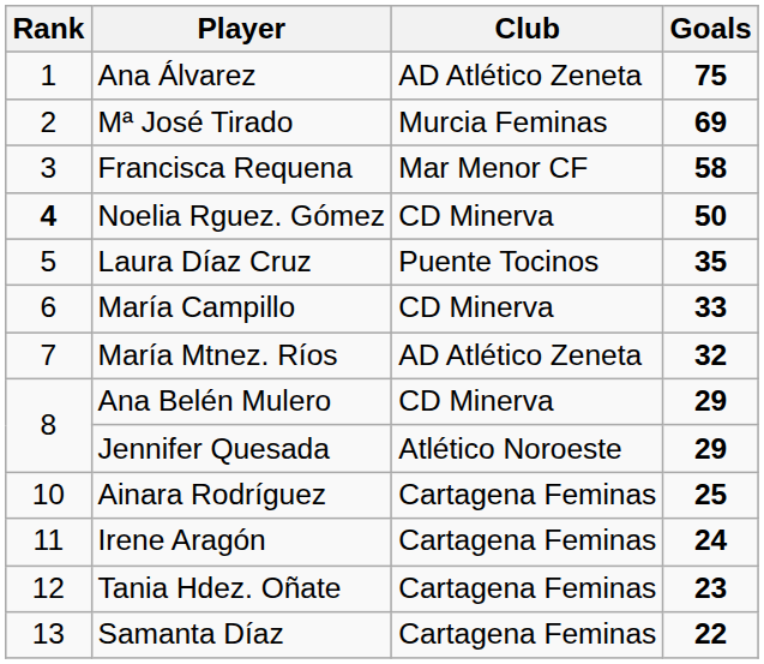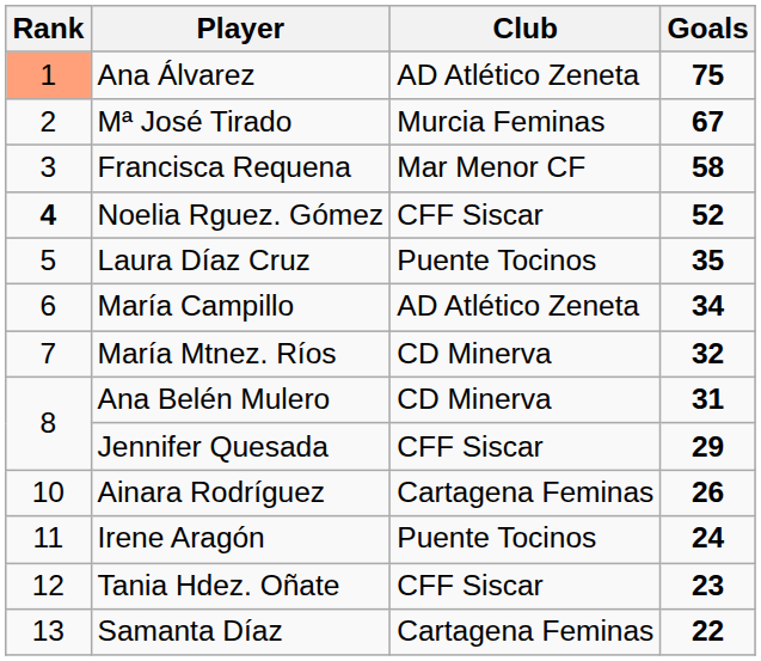 <table class="wikitable" style="text-align:center">
 <tr>
 <th>Rank</th>
 <th>Player</th>
 <th>Club</th>
 <th>Goals</th>
 </tr>
 <tr>
-<td>1</td>
+<td style="background: lightsalmon;">1</td>
 <td align="left">Ana Álvarez</td>
 <td align="left">AD Atlético Zeneta</td>
 <td><strong>75</strong></td>
 </tr>
 <tr>
 <td>2</td>
 <td align="left">Mª José Tirado</td>
 <td align="left">Murcia Feminas</td>
-<td><strong>69</strong></td>
+<td><strong>67</strong></td>
 </tr>
 <tr>
 <td>3</td>
 <td align="left">Francisca Requena</td>
 <td align="left">Mar Menor CF</td>
 <td><strong>58</strong></td>
 </tr>
 <tr>
 <td><strong>4</strong></td>
 <td align="left">Noelia Rguez. Gómez</td>
-<td align="left">CD Minerva</td>
-<td><strong>50</strong></td>
+<td align="left">CFF Siscar</td>
+<td><strong>52</strong></td>
 </tr>
 <tr>
 <td>5</td>
 <td align="left">Laura Díaz Cruz</td>
 <td align="left">Puente Tocinos</td>
 <td><strong>35</strong></td>
 </tr>
 <tr>
 <td>6</td>
 <td align="left">María Campillo</td>
-<td align="left">CD Minerva</td>
-<td><strong>33</strong></td>
+<td align="left">AD Atlético Zeneta</td>
+<td><strong>34</strong></td>
 </tr>
 <tr>
 <td>7</td>
 <td align="left">María Mtnez. Ríos</td>
-<td align="left">AD Atlético Zeneta</td>
+<td align="left">CD Minerva</td>
 <td><strong>32</strong></td>
 </tr>
 <tr>
 <td rowspan="2">8</td>
 <td align="left">Ana Belén Mulero</td>
 <td align="left">CD Minerva</td>
-<td><strong>29</strong></td>
+<td><strong>31</strong></td>
 </tr>
 <tr>
 <td align="left">Jennifer Quesada</td>
-<td align="left">Atlético Noroeste</td>
+<td align="left">CFF Siscar</td>
 <td><strong>29</strong></td>
 </tr>
 <tr>
 <td>10</td>
 <td align="left">Ainara Rodríguez</td>
 <td align="left">Cartagena Feminas</td>
-<td><strong>25</strong></td>
+<td><strong>26</strong></td>
 </tr>
 <tr>
 <td>11</td>
 <td align="left">Irene Aragón</td>
-<td align="left">Cartagena Feminas</td>
+<td align="left">Puente Tocinos</td>
 <td><strong>24</strong></td>
 </tr>
 <tr>
 <td>12</td>
 <td align="left">Tania Hdez. Oñate</td>
-<td align="left">Cartagena Feminas</td>
+<td align="left">CFF Siscar</td>
 <td><strong>23</strong></td>
 </tr>
 <tr>
 <td>13</td>
 <td align="left">Samanta Díaz</td>
 <td align="left">Cartagena Feminas</td>
 <td><strong>22</strong></td>
 </tr>
 </table>
